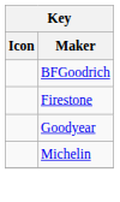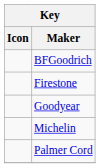 <table class="wikitable plainrowheaders" style="font-size:1.00em; line-height:1.5em;">
 <tr>
 <th scope="col" colspan=2>Key</th>
 </tr>
 <tr>
 <th scope="col">Icon</th>
 <th scope="col">Maker</th>
 </tr>
 <tr>
 <td align=center></td>
 <td><a href='#'>BFGoodrich</a></td>
 </tr>
 <tr>
 <td align=center></td>
 <td><a href='#'>Firestone</a></td>
 </tr>
 <tr>
 <td align=center></td>
 <td><a href='#'>Goodyear</a></td>
 </tr>
 <tr>
 <td align=center></td>
 <td><a href='#'>Michelin</a></td>
 </tr>
 <tr>
+<td align=center></td>
+<td><a href='#'>Palmer Cord</a></td>
+</tr>
+<tr>
 </tr>
 </table>
